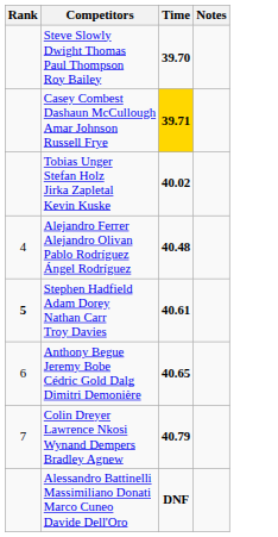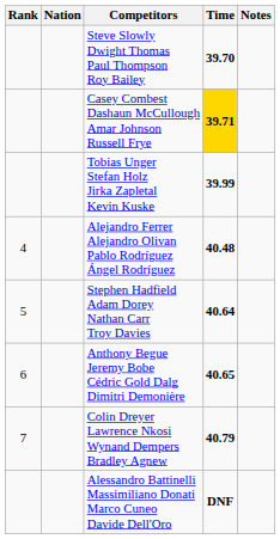 <table class="wikitable sortable" style="text-align:center">
 <tr>
 <th>Rank</th>
+<th>Nation</th>
 <th>Competitors</th>
 <th>Time</th>
 <th>Notes</th>
 </tr>
 <tr>
 <td></td>
+<td align=left></td>
 <td align=left><a href='#'>Steve Slowly</a><br><a href='#'>Dwight Thomas</a><br><a href='#'>Paul Thompson</a><br><a href='#'>Roy Bailey</a></td>
 <td><strong>39.70</strong></td>
 <td></td>
 </tr>
 <tr>
 <td></td>
+<td align=left></td>
 <td align=left><a href='#'>Casey Combest</a><br><a href='#'>Dashaun McCullough</a><br><a href='#'>Amar Johnson</a><br><a href='#'>Russell Frye</a></td>
 <td style="background: gold;"><strong>39.71</strong></td>
 <td></td>
 </tr>
 <tr>
 <td></td>
+<td align=left></td>
 <td align=left><a href='#'>Tobias Unger</a><br><a href='#'>Stefan Holz</a><br><a href='#'>Jirka Zapletal</a><br><a href='#'>Kevin Kuske</a></td>
-<td><strong>40.02</strong></td>
+<td><strong>39.99</strong></td>
 <td></td>
 </tr>
 <tr>
 <td>4</td>
+<td align=left></td>
 <td align=left><a href='#'>Alejandro Ferrer</a><br><a href='#'>Alejandro Olivan</a><br><a href='#'>Pablo Rodríguez</a><br><a href='#'>Ángel Rodríguez</a></td>
 <td><strong>40.48</strong></td>
 <td></td>
 </tr>
 <tr>
-<td><strong>5</strong></td>
+<td>5</td>
+<td align=left></td>
 <td align=left><a href='#'>Stephen Hadfield</a><br><a href='#'>Adam Dorey</a><br><a href='#'>Nathan Carr</a><br><a href='#'>Troy Davies</a></td>
-<td><strong>40.61</strong></td>
+<td><strong>40.64</strong></td>
 <td></td>
 </tr>
 <tr>
 <td>6</td>
+<td align=left></td>
 <td align=left><a href='#'>Anthony Begue</a><br><a href='#'>Jeremy Bobe</a><br><a href='#'>Cédric Gold Dalg</a><br><a href='#'>Dimitri Demonière</a></td>
 <td><strong>40.65</strong></td>
 <td></td>
 </tr>
 <tr>
 <td>7</td>
+<td align=left></td>
 <td align=left><a href='#'>Colin Dreyer</a><br><a href='#'>Lawrence Nkosi</a><br><a href='#'>Wynand Dempers</a><br><a href='#'>Bradley Agnew</a></td>
 <td><strong>40.79</strong></td>
 <td></td>
 </tr>
 <tr>
 <td></td>
+<td align=left></td>
 <td align=left><a href='#'>Alessandro Battinelli</a><br><a href='#'>Massimiliano Donati</a><br><a href='#'>Marco Cuneo</a><br><a href='#'>Davide Dell'Oro</a></td>
 <td><strong>DNF</strong></td>
 <td></td>
 </tr>
 </table>
